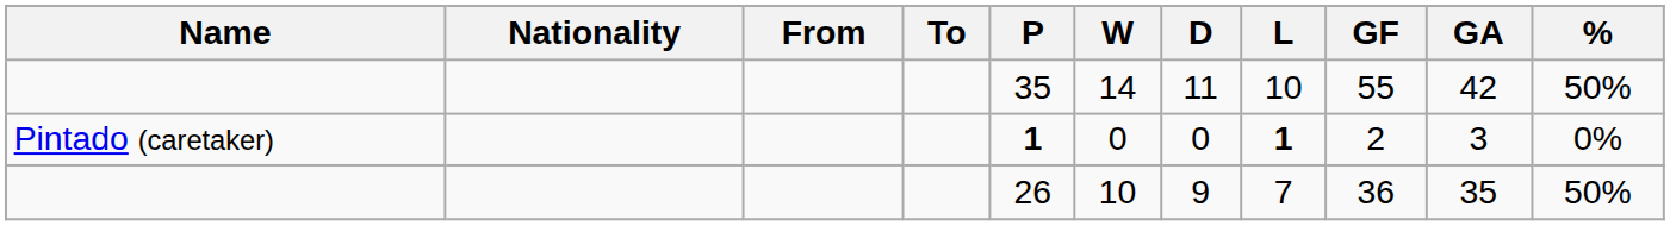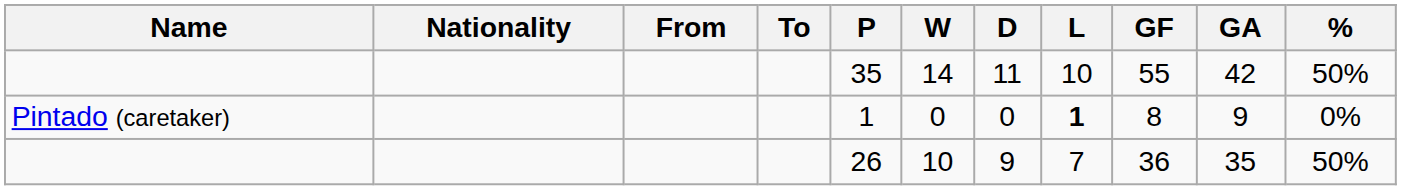 <table class="wikitable sortable" style="width:80%; text-align:center; font-size:90%; text-align:left;">
 <tr>
 <th>Name</th>
 <th>Nationality</th>
 <th>From</th>
 <th>To</th>
 <th>P</th>
 <th>W</th>
 <th>D</th>
 <th>L</th>
 <th>GF</th>
 <th>GA</th>
 <th>%</th>
 </tr>
 <tr>
 <td align=left></td>
 <td></td>
 <td align=left></td>
 <td align=left></td>
 <td align=center>35</td>
 <td align=center>14</td>
 <td align=center>11</td>
 <td align=center>10</td>
 <td align=center>55</td>
 <td align=center>42</td>
 <td align=center>50%</td>
 </tr>
 <tr>
 <td align=left><a href='#'>Pintado</a> <small>(caretaker)</small></td>
 <td></td>
 <td align=left></td>
 <td align=left></td>
-<td align=center><strong>1</strong></td>
+<td align=center>1</td>
 <td align=center>0</td>
 <td align=center>0</td>
 <td align=center><strong>1</strong></td>
-<td align=center>2</td>
-<td align=center>3</td>
+<td align=center>8</td>
+<td align=center>9</td>
 <td align=center>0%</td>
 </tr>
 <tr>
 <td align=left></td>
 <td></td>
 <td align=left></td>
 <td align=left></td>
 <td align=center>26</td>
 <td align=center>10</td>
 <td align=center>9</td>
 <td align=center>7</td>
 <td align=center>36</td>
 <td align=center>35</td>
 <td align=center>50%</td>
 </tr>
 </table>
